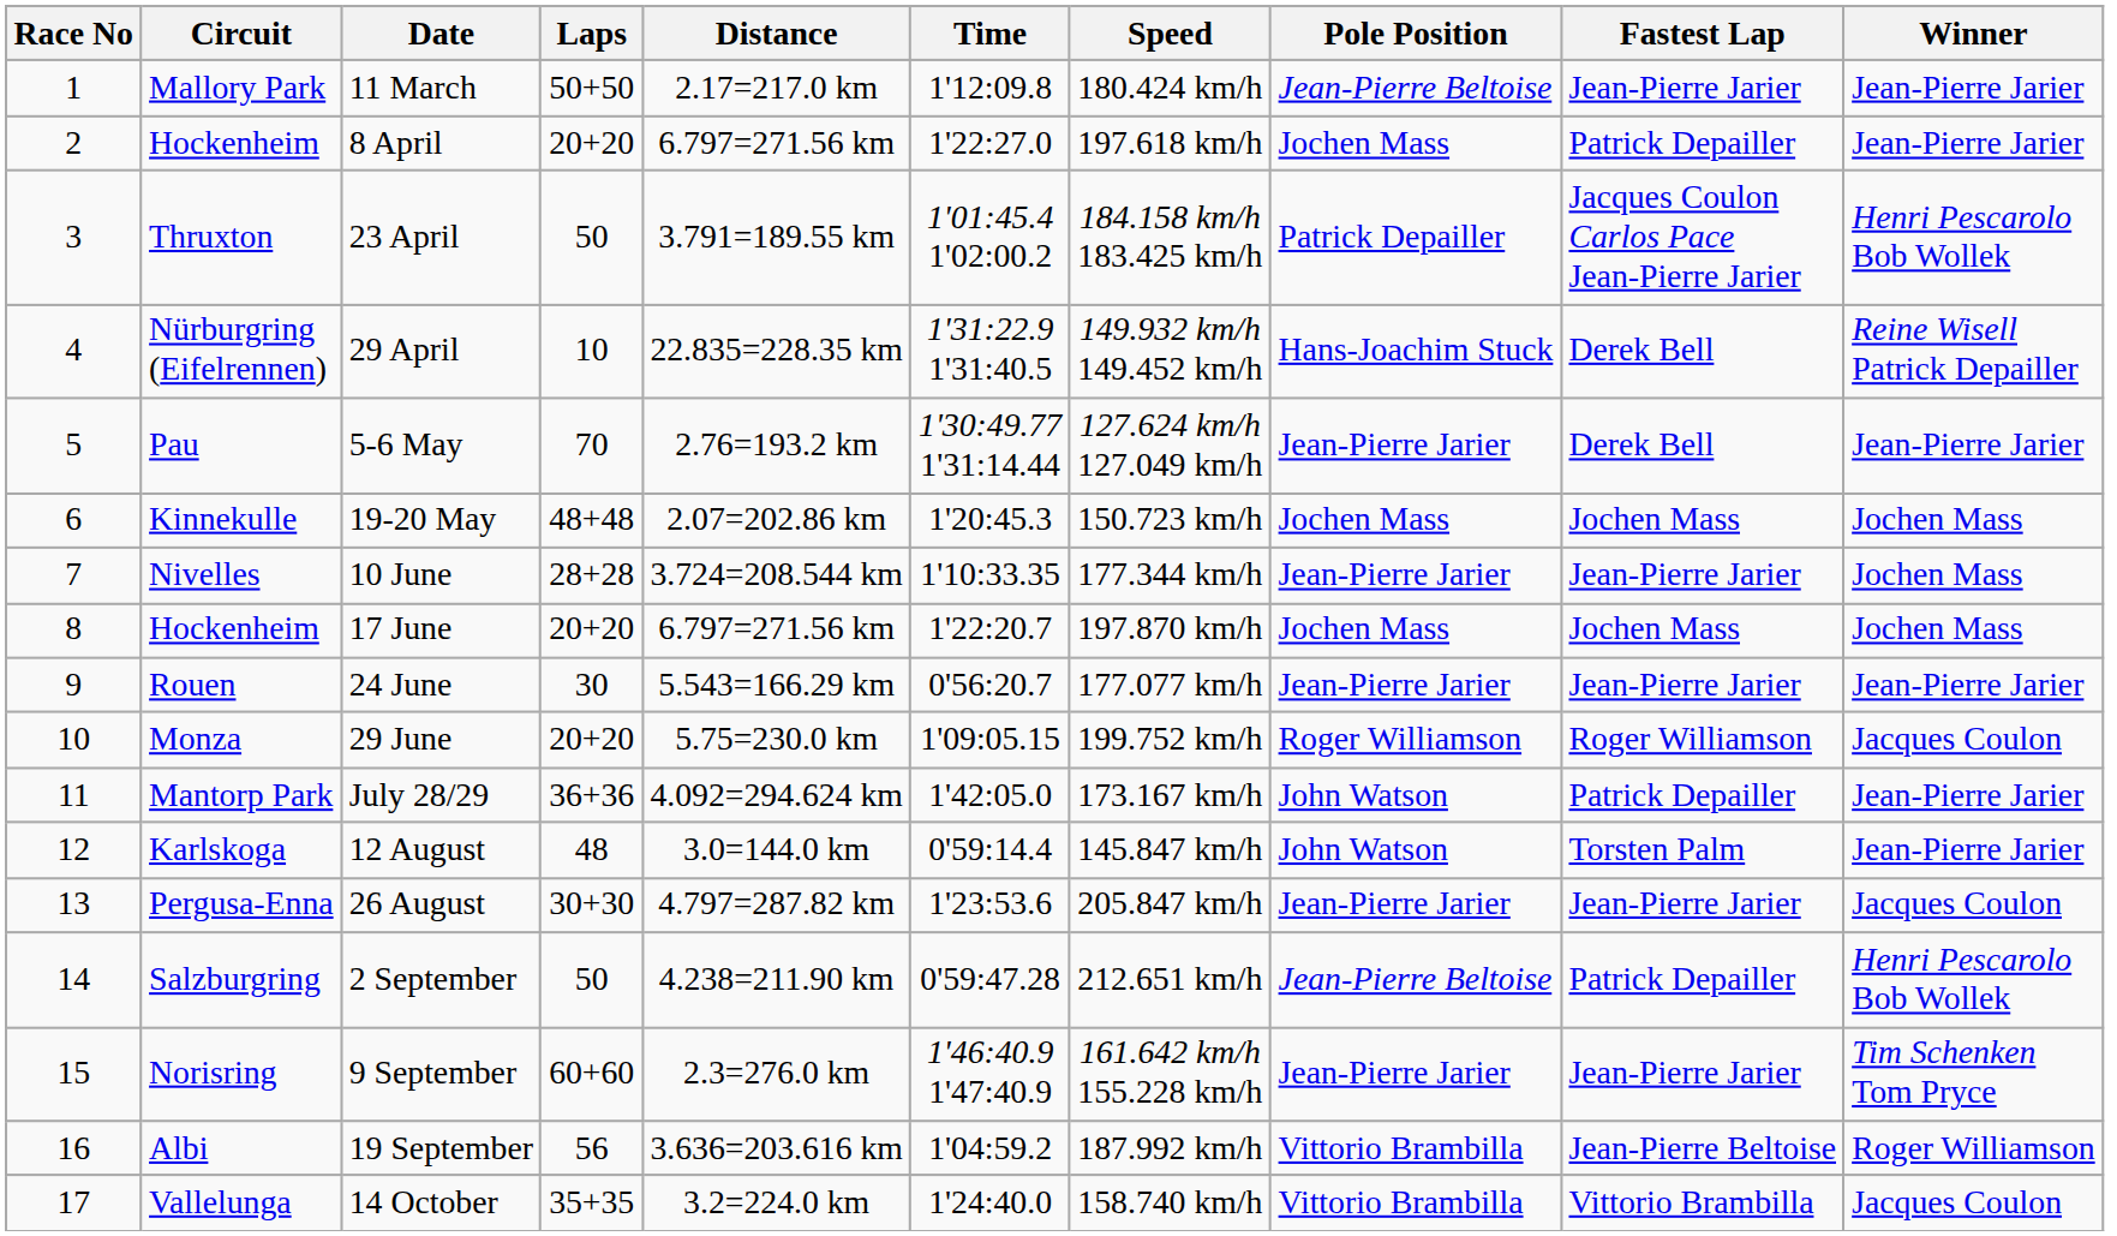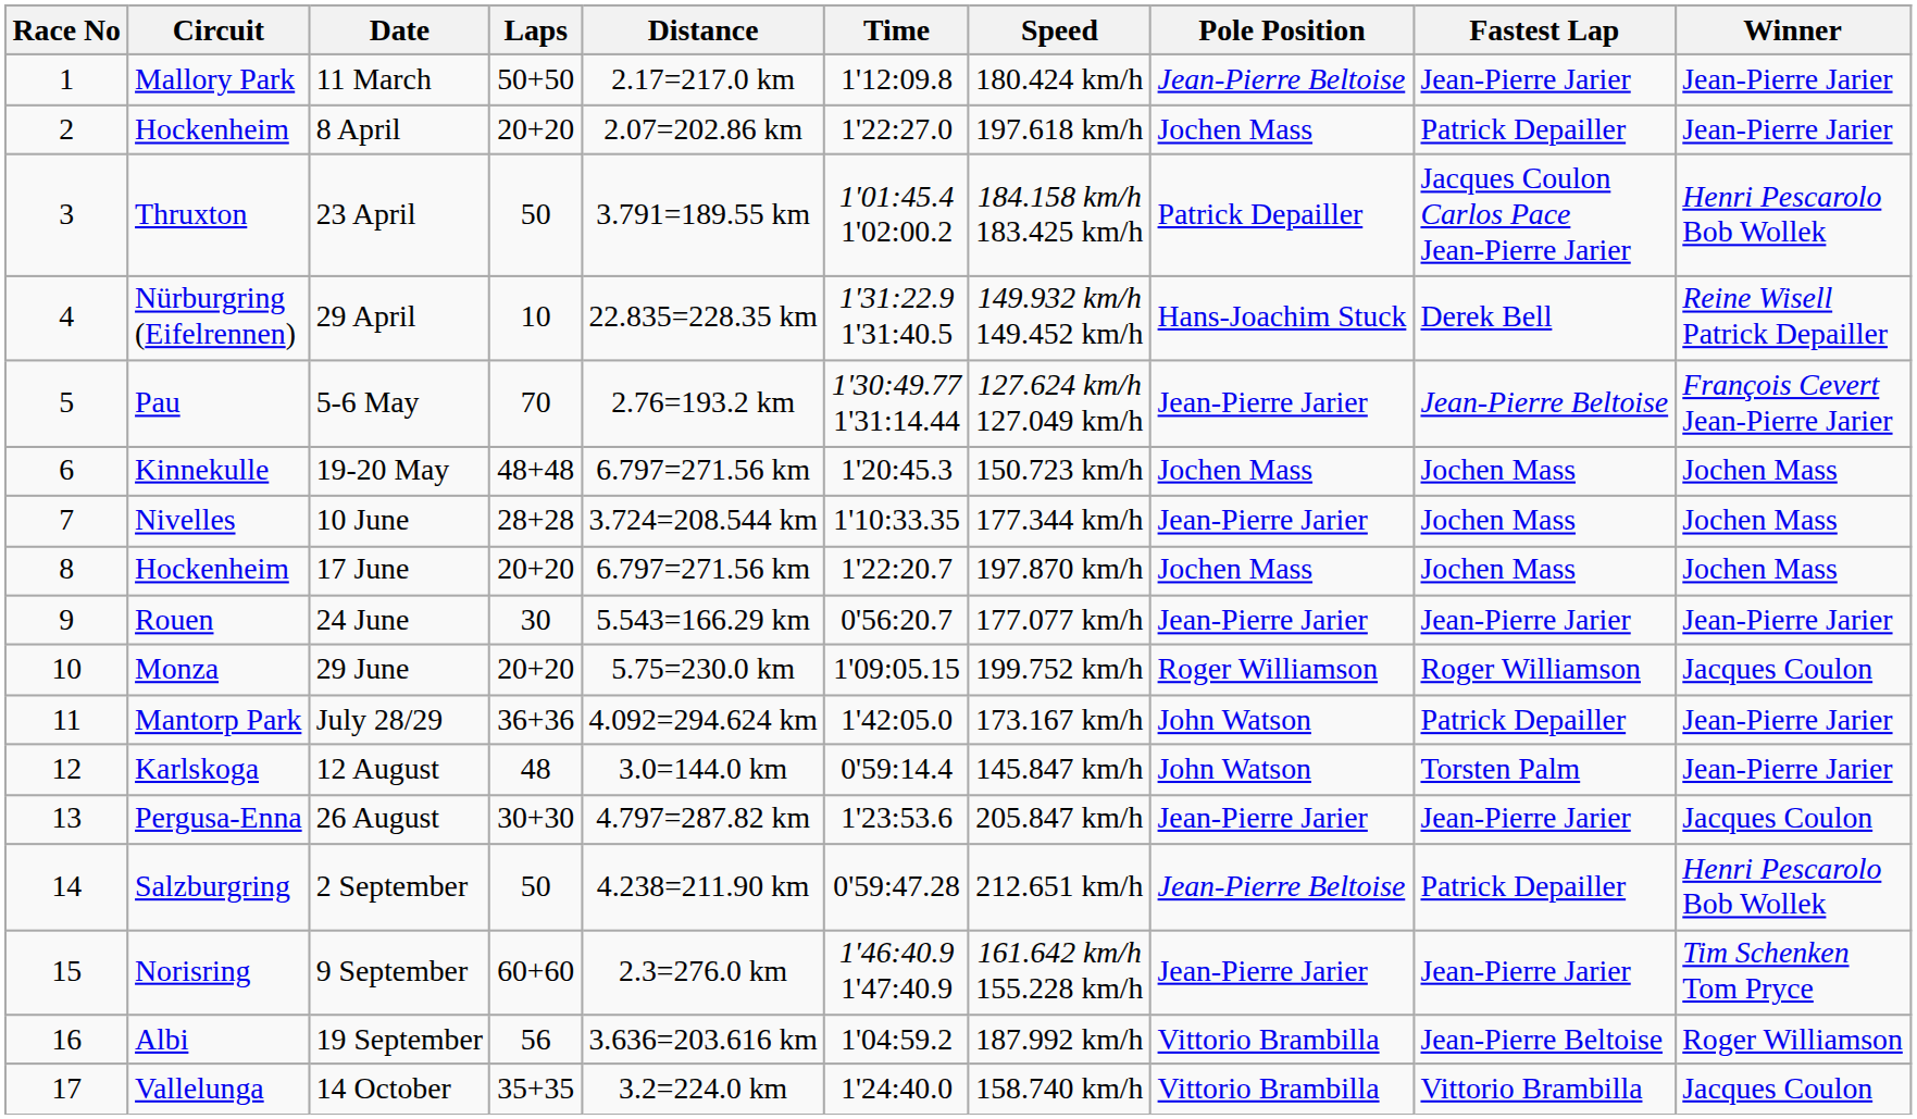 <table class="wikitable" style="font-size: 85%; text-align:center">
 <tr>
 <th>Race No</th>
 <th>Circuit</th>
 <th>Date</th>
 <th>Laps</th>
 <th>Distance</th>
 <th>Time</th>
 <th>Speed</th>
 <th>Pole Position</th>
 <th>Fastest Lap</th>
 <th>Winner</th>
 </tr>
 <tr>
 <td>1</td>
 <td align=left> <a href='#'>Mallory Park</a></td>
 <td align=left>11 March</td>
 <td>50+50</td>
 <td>2.17=217.0 km</td>
 <td>1'12:09.8</td>
 <td>180.424 km/h</td>
 <td align=left> <em><a href='#'>Jean-Pierre Beltoise</a></em></td>
 <td align=left> <a href='#'>Jean-Pierre Jarier</a></td>
 <td align=left> <a href='#'>Jean-Pierre Jarier</a></td>
 </tr>
 <tr>
 <td>2</td>
 <td align=left> <a href='#'>Hockenheim</a></td>
 <td align=left>8 April</td>
 <td>20+20</td>
-<td>6.797=271.56 km</td>
+<td>2.07=202.86 km</td>
 <td>1'22:27.0</td>
 <td>197.618 km/h</td>
 <td align=left> <a href='#'>Jochen Mass</a></td>
 <td align=left> <a href='#'>Patrick Depailler</a></td>
 <td align=left> <a href='#'>Jean-Pierre Jarier</a></td>
 </tr>
 <tr>
 <td>3</td>
 <td align=left> <a href='#'>Thruxton</a></td>
 <td align=left>23 April</td>
 <td>50</td>
 <td>3.791=189.55 km</td>
 <td><em>1'01:45.4</em><br>1'02:00.2</td>
 <td><em>184.158 km/h</em><br>183.425 km/h</td>
 <td align=left> <a href='#'>Patrick Depailler</a></td>
 <td align=left> <a href='#'>Jacques Coulon</a><br> <em><a href='#'>Carlos Pace</a></em><br> <a href='#'>Jean-Pierre Jarier</a></td>
 <td align=left> <em><a href='#'>Henri Pescarolo</a></em><br> <a href='#'>Bob Wollek</a></td>
 </tr>
 <tr>
 <td>4</td>
 <td align=left> <a href='#'>Nürburgring</a> <br> (<a href='#'>Eifelrennen</a>)</td>
 <td align=left>29 April</td>
 <td>10</td>
 <td>22.835=228.35 km</td>
 <td><em>1'31:22.9</em><br>1'31:40.5</td>
 <td><em>149.932 km/h</em><br>149.452 km/h</td>
 <td align=left> <a href='#'>Hans-Joachim Stuck</a></td>
 <td align=left> <a href='#'>Derek Bell</a></td>
 <td align=left> <em><a href='#'>Reine Wisell</a></em><br> <a href='#'>Patrick Depailler</a></td>
 </tr>
 <tr>
 <td>5</td>
 <td align=left> <a href='#'>Pau</a></td>
 <td align=left>5-6 May</td>
 <td>70</td>
 <td>2.76=193.2 km</td>
 <td><em>1'30:49.77</em><br>1'31:14.44</td>
 <td><em>127.624 km/h</em><br>127.049 km/h</td>
 <td align=left> <a href='#'>Jean-Pierre Jarier</a></td>
-<td align=left> <a href='#'>Derek Bell</a></td>
-<td align=left> <a href='#'>Jean-Pierre Jarier</a></td>
+<td align=left> <em><a href='#'>Jean-Pierre Beltoise</a></em></td>
+<td align=left> <em><a href='#'>François Cevert</a></em><br> <a href='#'>Jean-Pierre Jarier</a></td>
 </tr>
 <tr>
 <td>6</td>
 <td align=left> <a href='#'>Kinnekulle</a></td>
 <td align=left>19-20 May</td>
 <td>48+48</td>
-<td>2.07=202.86 km</td>
+<td>6.797=271.56 km</td>
 <td>1'20:45.3</td>
 <td>150.723 km/h</td>
 <td align=left> <a href='#'>Jochen Mass</a></td>
 <td align=left> <a href='#'>Jochen Mass</a></td>
 <td align=left> <a href='#'>Jochen Mass</a></td>
 </tr>
 <tr>
 <td>7</td>
 <td align=left> <a href='#'>Nivelles</a></td>
 <td align=left>10 June</td>
 <td>28+28</td>
 <td>3.724=208.544 km</td>
 <td>1'10:33.35</td>
 <td>177.344 km/h</td>
 <td align=left> <a href='#'>Jean-Pierre Jarier</a></td>
-<td align=left> <a href='#'>Jean-Pierre Jarier</a></td>
+<td align=left> <a href='#'>Jochen Mass</a></td>
 <td align=left> <a href='#'>Jochen Mass</a></td>
 </tr>
 <tr>
 <td>8</td>
 <td align=left> <a href='#'>Hockenheim</a></td>
 <td align=left>17 June</td>
 <td>20+20</td>
 <td>6.797=271.56 km</td>
 <td>1'22:20.7</td>
 <td>197.870 km/h</td>
 <td align=left> <a href='#'>Jochen Mass</a></td>
 <td align=left> <a href='#'>Jochen Mass</a></td>
 <td align=left> <a href='#'>Jochen Mass</a></td>
 </tr>
 <tr>
 <td>9</td>
 <td align=left> <a href='#'>Rouen</a></td>
 <td align=left>24 June</td>
 <td>30</td>
 <td>5.543=166.29 km</td>
 <td>0'56:20.7</td>
 <td>177.077 km/h</td>
 <td align=left> <a href='#'>Jean-Pierre Jarier</a></td>
 <td align=left> <a href='#'>Jean-Pierre Jarier</a></td>
 <td align=left> <a href='#'>Jean-Pierre Jarier</a></td>
 </tr>
 <tr>
 <td>10</td>
 <td align=left> <a href='#'>Monza</a></td>
 <td align=left>29 June</td>
 <td>20+20</td>
 <td>5.75=230.0 km</td>
 <td>1'09:05.15</td>
 <td>199.752 km/h</td>
 <td align=left> <a href='#'>Roger Williamson</a></td>
 <td align=left> <a href='#'>Roger Williamson</a></td>
 <td align=left> <a href='#'>Jacques Coulon</a></td>
 </tr>
 <tr>
 <td>11</td>
 <td align=left> <a href='#'>Mantorp Park</a></td>
 <td align=left>July 28/29</td>
 <td>36+36</td>
 <td>4.092=294.624 km</td>
 <td>1'42:05.0</td>
 <td>173.167 km/h</td>
 <td align=left> <a href='#'>John Watson</a></td>
 <td align=left> <a href='#'>Patrick Depailler</a></td>
 <td align=left> <a href='#'>Jean-Pierre Jarier</a></td>
 </tr>
 <tr>
 <td>12</td>
 <td align=left> <a href='#'>Karlskoga</a></td>
 <td align=left>12 August</td>
 <td>48</td>
 <td>3.0=144.0 km</td>
 <td>0'59:14.4</td>
 <td>145.847 km/h</td>
 <td align=left> <a href='#'>John Watson</a></td>
 <td align=left> <a href='#'>Torsten Palm</a></td>
 <td align=left> <a href='#'>Jean-Pierre Jarier</a></td>
 </tr>
 <tr>
 <td>13</td>
 <td align=left> <a href='#'>Pergusa-Enna</a></td>
 <td align=left>26 August</td>
 <td>30+30</td>
 <td>4.797=287.82 km</td>
 <td>1'23:53.6</td>
 <td>205.847 km/h</td>
 <td align=left> <a href='#'>Jean-Pierre Jarier</a></td>
 <td align=left> <a href='#'>Jean-Pierre Jarier</a></td>
 <td align=left> <a href='#'>Jacques Coulon</a></td>
 </tr>
 <tr>
 <td>14</td>
 <td align=left> <a href='#'>Salzburgring</a></td>
 <td align=left>2 September</td>
 <td>50</td>
 <td>4.238=211.90 km</td>
 <td>0'59:47.28</td>
 <td>212.651 km/h</td>
 <td align=left> <em><a href='#'>Jean-Pierre Beltoise</a></em></td>
 <td align=left> <a href='#'>Patrick Depailler</a></td>
 <td align=left> <em><a href='#'>Henri Pescarolo</a></em><br> <a href='#'>Bob Wollek</a></td>
 </tr>
 <tr>
 <td>15</td>
 <td align=left> <a href='#'>Norisring</a></td>
 <td align=left>9 September</td>
 <td>60+60</td>
 <td>2.3=276.0 km</td>
 <td><em>1'46:40.9</em><br>1'47:40.9</td>
 <td><em>161.642 km/h</em><br>155.228 km/h</td>
 <td align=left> <a href='#'>Jean-Pierre Jarier</a></td>
 <td align=left> <a href='#'>Jean-Pierre Jarier</a></td>
 <td align=left> <em><a href='#'>Tim Schenken</a></em><br> <a href='#'>Tom Pryce</a></td>
 </tr>
 <tr>
 <td>16</td>
 <td align=left> <a href='#'>Albi</a></td>
 <td align=left>19 September</td>
 <td>56</td>
 <td>3.636=203.616 km</td>
 <td>1'04:59.2</td>
 <td>187.992 km/h</td>
 <td align=left> <a href='#'>Vittorio Brambilla</a></td>
 <td align=left> <a href='#'>Jean-Pierre Beltoise</a></td>
 <td align=left> <a href='#'>Roger Williamson</a></td>
 </tr>
 <tr>
 <td>17</td>
 <td align=left> <a href='#'>Vallelunga</a></td>
 <td align=left>14 October</td>
 <td>35+35</td>
 <td>3.2=224.0 km</td>
 <td>1'24:40.0</td>
 <td>158.740 km/h</td>
 <td align=left> <a href='#'>Vittorio Brambilla</a></td>
 <td align=left> <a href='#'>Vittorio Brambilla</a></td>
 <td align=left> <a href='#'>Jacques Coulon</a></td>
 </tr>
 </table>
